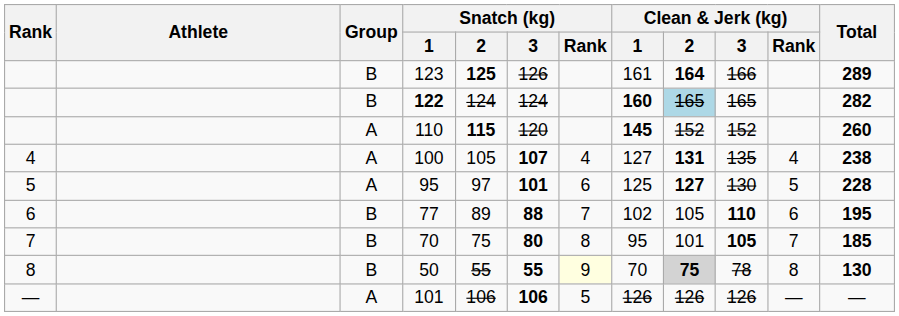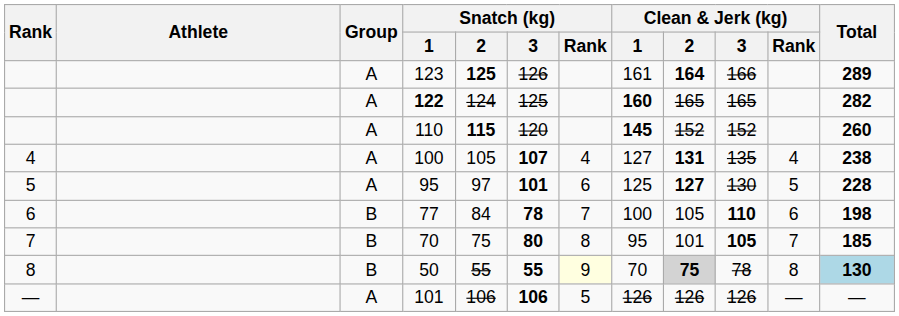 <table class = "wikitable" style="text-align:center;">
 <tr>
 <th rowspan=2 width=40>Rank</th>
 <th rowspan=2 width=250>Athlete</th>
 <th rowspan=2 width=50>Group</th>
 <th colspan=4>Snatch (kg)</th>
 <th colspan=4>Clean & Jerk (kg)</th>
 <th rowspan=2 width=60>Total</th>
 </tr>
 <tr>
 <th width=40>1</th>
 <th width=40>2</th>
 <th width=40>3</th>
 <th width=40>Rank</th>
 <th width=40>1</th>
 <th width=40>2</th>
 <th width=40>3</th>
 <th width=40>Rank</th>
 </tr>
 <tr>
 <td></td>
 <td align=left></td>
-<td>B</td>
+<td>A</td>
 <td>123</td>
 <td><strong>125</strong></td>
 <td><s>126</s></td>
 <td></td>
 <td>161</td>
 <td><strong>164</strong></td>
 <td><s>166</s></td>
 <td></td>
 <td><strong>289</strong></td>
 </tr>
 <tr>
 <td></td>
 <td align=left></td>
-<td>B</td>
+<td>A</td>
 <td><strong>122</strong></td>
 <td><s>124</s></td>
-<td><s>124</s></td>
+<td><s>125</s></td>
 <td></td>
 <td><strong>160</strong></td>
-<td style="background: lightblue;"><s>165</s></td>
+<td><s>165</s></td>
 <td><s>165</s></td>
 <td></td>
 <td><strong>282</strong></td>
 </tr>
 <tr>
 <td></td>
 <td align=left></td>
 <td>A</td>
 <td>110</td>
 <td><strong>115</strong></td>
 <td><s>120</s></td>
 <td></td>
 <td><strong>145</strong></td>
 <td><s>152</s></td>
 <td><s>152</s></td>
 <td></td>
 <td><strong>260</strong></td>
 </tr>
 <tr>
 <td>4</td>
 <td align=left></td>
 <td>A</td>
 <td>100</td>
 <td>105</td>
 <td><strong>107</strong></td>
 <td>4</td>
 <td>127</td>
 <td><strong>131</strong></td>
 <td><s>135</s></td>
 <td>4</td>
 <td><strong>238</strong></td>
 </tr>
 <tr>
 <td>5</td>
 <td align=left></td>
 <td>A</td>
 <td>95</td>
 <td>97</td>
 <td><strong>101</strong></td>
 <td>6</td>
 <td>125</td>
 <td><strong>127</strong></td>
 <td><s>130</s></td>
 <td>5</td>
 <td><strong>228</strong></td>
 </tr>
 <tr>
 <td>6</td>
 <td align=left></td>
 <td>B</td>
 <td>77</td>
-<td>89</td>
-<td><strong>88</strong></td>
+<td>84</td>
+<td><strong>78</strong></td>
 <td>7</td>
-<td>102</td>
+<td>100</td>
 <td>105</td>
 <td><strong>110</strong></td>
 <td>6</td>
-<td><strong>195</strong></td>
+<td><strong>198</strong></td>
 </tr>
 <tr>
 <td>7</td>
 <td align=left></td>
 <td>B</td>
 <td>70</td>
 <td>75</td>
 <td><strong>80</strong></td>
 <td>8</td>
 <td>95</td>
 <td>101</td>
 <td><strong>105</strong></td>
 <td>7</td>
 <td><strong>185</strong></td>
 </tr>
 <tr>
 <td>8</td>
 <td align=left></td>
 <td>B</td>
 <td>50</td>
 <td><s>55</s></td>
 <td><strong>55</strong></td>
 <td style="background: lightyellow;">9</td>
 <td>70</td>
 <td style="background: lightgrey;"><strong>75</strong></td>
 <td><s>78</s></td>
 <td>8</td>
-<td><strong>130</strong></td>
+<td style="background: lightblue;"><strong>130</strong></td>
 </tr>
 <tr>
 <td>—</td>
 <td align=left></td>
 <td>A</td>
 <td>101</td>
 <td><s>106</s></td>
 <td><strong>106</strong></td>
 <td>5</td>
 <td><s>126</s></td>
 <td><s>126</s></td>
 <td><s>126</s></td>
 <td>—</td>
 <td>—</td>
 </tr>
 </table>
